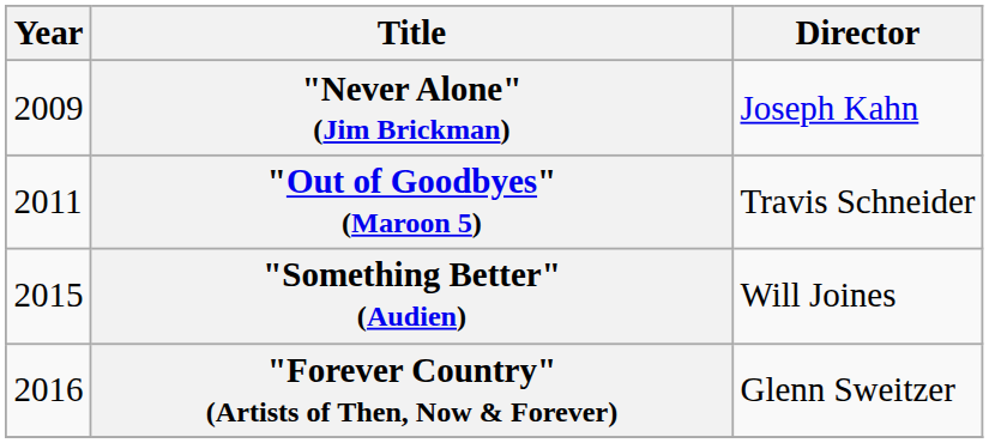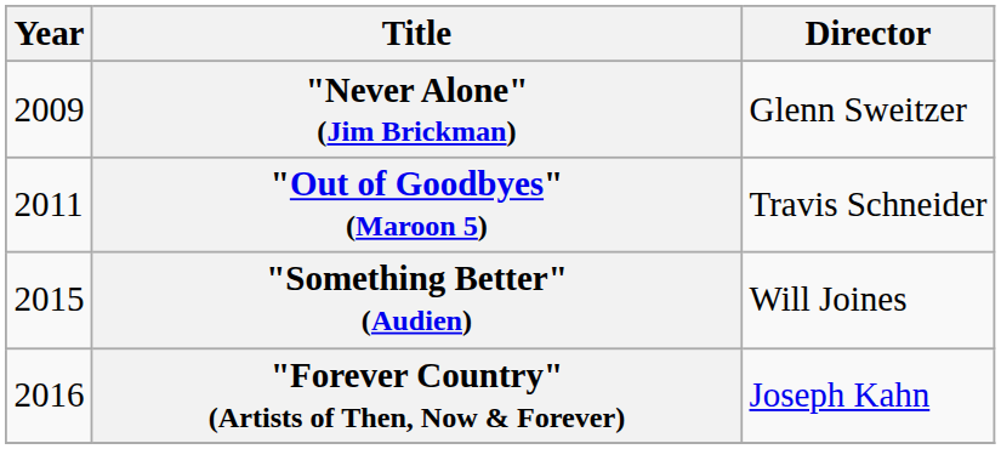 <table class="wikitable plainrowheaders">
 <tr>
 <th scope="col" style="width:1em;">Year</th>
 <th scope="col" style="width:18em;">Title</th>
 <th scope="col">Director</th>
 </tr>
 <tr>
 <td>2009</td>
 <th scope="row">"Never Alone"<br><small>(<a href='#'>Jim Brickman</a>)</small></th>
-<td><a href='#'>Joseph Kahn</a></td>
+<td>Glenn Sweitzer</td>
 </tr>
 <tr>
 <td>2011</td>
 <th scope="row">"<a href='#'>Out of Goodbyes</a>"<br><small>(<a href='#'>Maroon 5</a>)</small></th>
 <td>Travis Schneider</td>
 </tr>
 <tr>
 <td>2015</td>
 <th scope="row">"Something Better"<br><small>(<a href='#'>Audien</a>)</small></th>
 <td>Will Joines</td>
 </tr>
 <tr>
 <td>2016</td>
 <th scope="row">"Forever Country"<br><small>(Artists of Then, Now & Forever)</small></th>
-<td>Glenn Sweitzer</td>
+<td><a href='#'>Joseph Kahn</a></td>
 </tr>
 <tr>
 </tr>
 </table>
